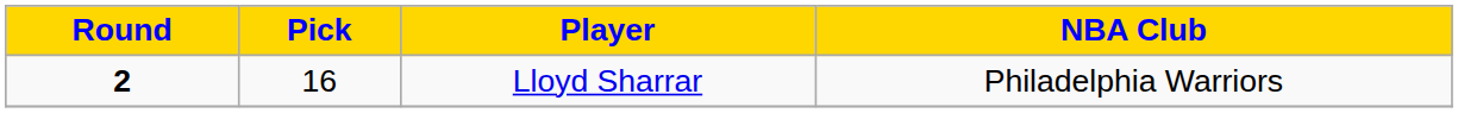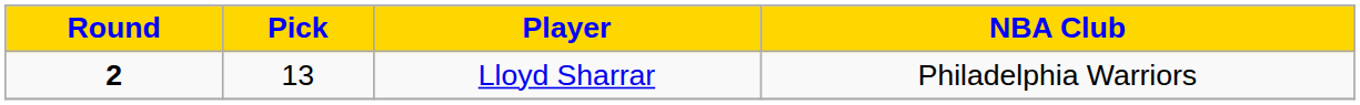 <table class="wikitable" width="58%">
 <tr align="center"  style="background:gold;color:blue;">
 <td><strong>Round</strong></td>
 <td><strong>Pick</strong></td>
 <td><strong>Player</strong></td>
 <td><strong>NBA Club</strong></td>
 </tr>
 <tr align="center" bgcolor="">
 <td><strong>2</strong></td>
-<td>16</td>
+<td>13</td>
 <td><a href='#'>Lloyd Sharrar</a></td>
 <td>Philadelphia Warriors</td>
 </tr>
 <tr align="center" bgcolor="">
 </tr>
 </table>
